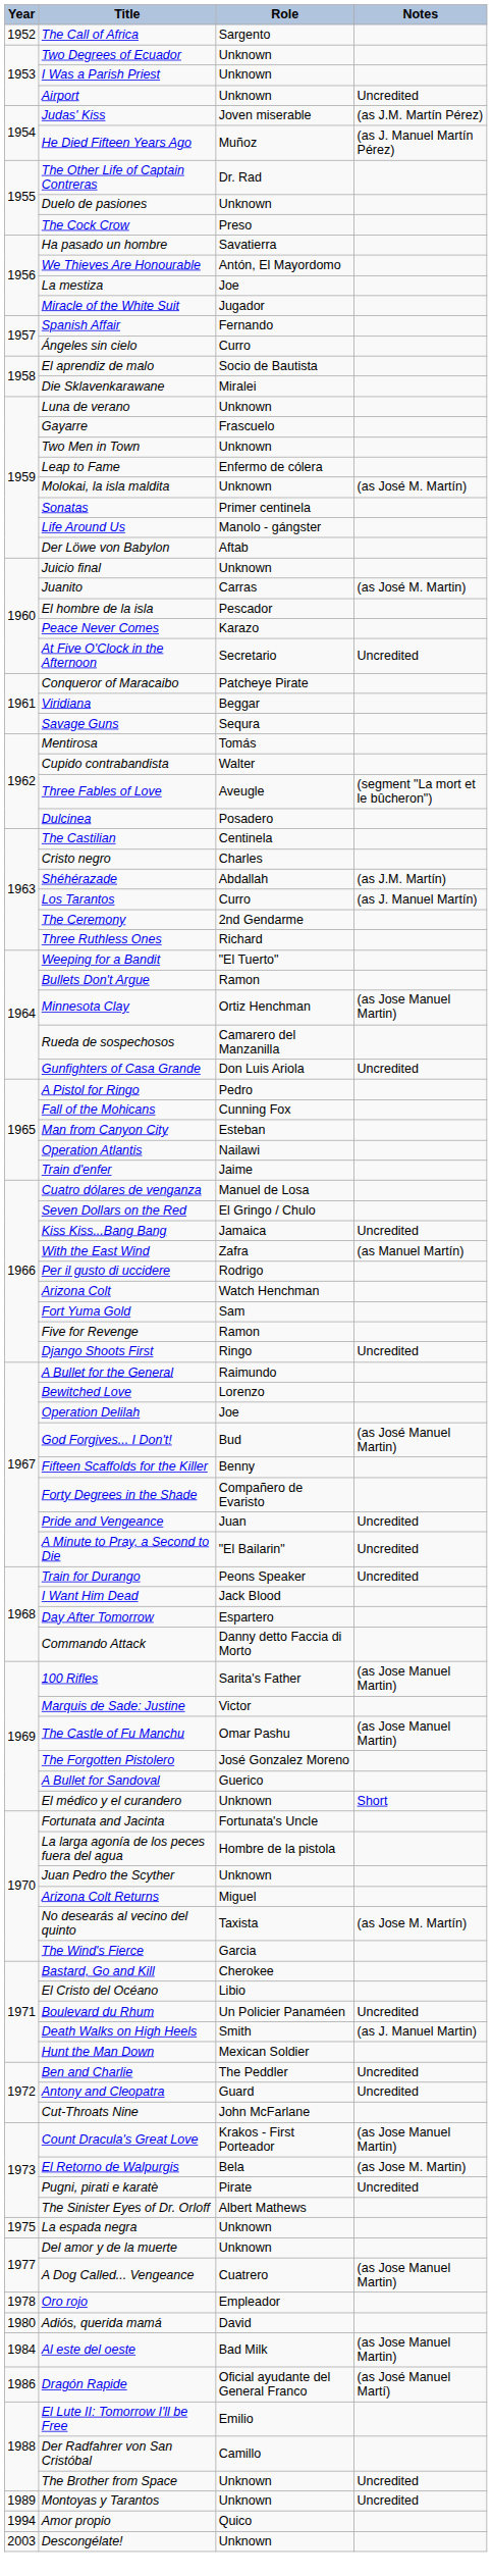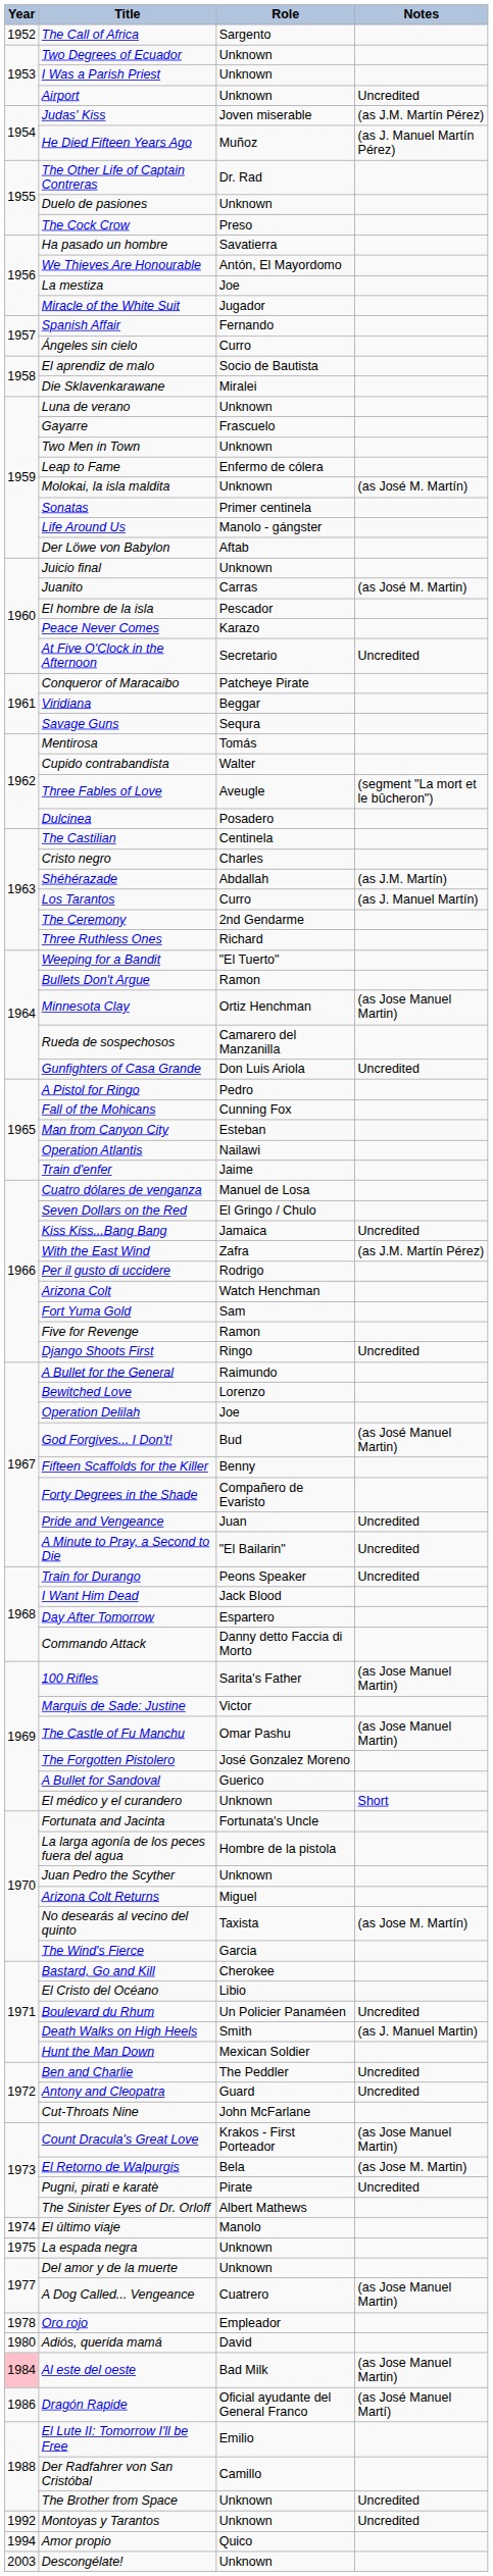 <table class="wikitable">
 <tr style="text-align:center;">
 <th style="background:#B0C4DE;">Year</th>
 <th style="background:#B0C4DE;">Title</th>
 <th style="background:#B0C4DE;">Role</th>
 <th style="background:#B0C4DE;">Notes</th>
 </tr>
 <tr>
 <td>1952</td>
 <td><em><a href='#'>The Call of Africa</a></em></td>
 <td>Sargento</td>
 <td></td>
 </tr>
 <tr>
 <td rowspan="3">1953</td>
 <td><em><a href='#'>Two Degrees of Ecuador</a></em></td>
 <td>Unknown</td>
 <td></td>
 </tr>
 <tr>
 <td><em><a href='#'>I Was a Parish Priest</a></em></td>
 <td>Unknown</td>
 <td></td>
 </tr>
 <tr>
 <td><em><a href='#'>Airport</a></em></td>
 <td>Unknown</td>
 <td>Uncredited</td>
 </tr>
 <tr>
 <td rowspan="2">1954</td>
 <td><em><a href='#'>Judas' Kiss</a></em></td>
 <td>Joven miserable</td>
 <td>(as J.M. Martín Pérez)</td>
 </tr>
 <tr>
 <td><em><a href='#'>He Died Fifteen Years Ago</a></em></td>
 <td>Muñoz</td>
 <td>(as J. Manuel Martín Pérez)</td>
 </tr>
 <tr>
 <td rowspan="3">1955</td>
 <td><em><a href='#'>The Other Life of Captain Contreras</a></em></td>
 <td>Dr. Rad</td>
 <td></td>
 </tr>
 <tr>
 <td><em>Duelo de pasiones</em></td>
 <td>Unknown</td>
 <td></td>
 </tr>
 <tr>
 <td><em><a href='#'>The Cock Crow</a></em></td>
 <td>Preso</td>
 <td></td>
 </tr>
 <tr>
 <td rowspan="4">1956</td>
 <td><em>Ha pasado un hombre</em></td>
 <td>Savatierra</td>
 <td></td>
 </tr>
 <tr>
 <td><em><a href='#'>We Thieves Are Honourable</a></em></td>
 <td>Antón, El Mayordomo</td>
 <td></td>
 </tr>
 <tr>
 <td><em>La mestiza</em></td>
 <td>Joe</td>
 <td></td>
 </tr>
 <tr>
 <td><em><a href='#'>Miracle of the White Suit</a></em></td>
 <td>Jugador</td>
 <td></td>
 </tr>
 <tr>
 <td rowspan="2">1957</td>
 <td><em><a href='#'>Spanish Affair</a></em></td>
 <td>Fernando</td>
 <td></td>
 </tr>
 <tr>
 <td><em>Ángeles sin cielo</em></td>
 <td>Curro</td>
 <td></td>
 </tr>
 <tr>
 <td rowspan="2">1958</td>
 <td><em>El aprendiz de malo</em></td>
 <td>Socio de Bautista</td>
 <td></td>
 </tr>
 <tr>
 <td><em>Die Sklavenkarawane</em></td>
 <td>Miralei</td>
 <td></td>
 </tr>
 <tr>
 <td rowspan="8">1959</td>
 <td><em>Luna de verano</em></td>
 <td>Unknown</td>
 <td></td>
 </tr>
 <tr>
 <td><em>Gayarre</em></td>
 <td>Frascuelo</td>
 <td></td>
 </tr>
 <tr>
 <td><em>Two Men in Town</em></td>
 <td>Unknown</td>
 <td></td>
 </tr>
 <tr>
 <td><em>Leap to Fame</em></td>
 <td>Enfermo de cólera</td>
 <td></td>
 </tr>
 <tr>
 <td><em>Molokai, la isla maldita</em></td>
 <td>Unknown</td>
 <td>(as José M. Martín)</td>
 </tr>
 <tr>
 <td><em><a href='#'>Sonatas</a></em></td>
 <td>Primer centinela</td>
 <td></td>
 </tr>
 <tr>
 <td><em><a href='#'>Life Around Us</a></em></td>
 <td>Manolo - gángster</td>
 <td></td>
 </tr>
 <tr>
 <td><em>Der Löwe von Babylon</em></td>
 <td>Aftab</td>
 <td></td>
 </tr>
 <tr>
 <td rowspan="5">1960</td>
 <td><em>Juicio final</em></td>
 <td>Unknown</td>
 <td></td>
 </tr>
 <tr>
 <td><em>Juanito</em></td>
 <td>Carras</td>
 <td>(as José M. Martin)</td>
 </tr>
 <tr>
 <td><em>El hombre de la isla</em></td>
 <td>Pescador</td>
 <td></td>
 </tr>
 <tr>
 <td><em><a href='#'>Peace Never Comes</a></em></td>
 <td>Karazo</td>
 <td></td>
 </tr>
 <tr>
 <td><em><a href='#'>At Five O'Clock in the Afternoon</a></em></td>
 <td>Secretario</td>
 <td>Uncredited</td>
 </tr>
 <tr>
 <td rowspan="3">1961</td>
 <td><em>Conqueror of Maracaibo</em></td>
 <td>Patcheye Pirate</td>
 <td></td>
 </tr>
 <tr>
 <td><em><a href='#'>Viridiana</a></em></td>
 <td>Beggar</td>
 <td></td>
 </tr>
 <tr>
 <td><em><a href='#'>Savage Guns</a></em></td>
 <td>Sequra</td>
 <td></td>
 </tr>
 <tr>
 <td rowspan="4">1962</td>
 <td><em>Mentirosa</em></td>
 <td>Tomás</td>
 <td></td>
 </tr>
 <tr>
 <td><em>Cupido contrabandista</em></td>
 <td>Walter</td>
 <td></td>
 </tr>
 <tr>
 <td><em><a href='#'>Three Fables of Love</a></em></td>
 <td>Aveugle</td>
 <td>(segment "La mort et le bûcheron")</td>
 </tr>
 <tr>
 <td><em><a href='#'>Dulcinea</a></em></td>
 <td>Posadero</td>
 <td></td>
 </tr>
 <tr>
 <td rowspan="6">1963</td>
 <td><em><a href='#'>The Castilian</a></em></td>
 <td>Centinela</td>
 <td></td>
 </tr>
 <tr>
 <td><em>Cristo negro</em></td>
 <td>Charles</td>
 <td></td>
 </tr>
 <tr>
 <td><em><a href='#'>Shéhérazade</a></em></td>
 <td>Abdallah</td>
 <td>(as J.M. Martín)</td>
 </tr>
 <tr>
 <td><em><a href='#'>Los Tarantos</a></em></td>
 <td>Curro</td>
 <td>(as J. Manuel Martín)</td>
 </tr>
 <tr>
 <td><em><a href='#'>The Ceremony</a></em></td>
 <td>2nd Gendarme</td>
 <td></td>
 </tr>
 <tr>
 <td><em><a href='#'>Three Ruthless Ones</a></em></td>
 <td>Richard</td>
 <td></td>
 </tr>
 <tr>
 <td rowspan="5">1964</td>
 <td><em><a href='#'>Weeping for a Bandit</a></em></td>
 <td>"El Tuerto"</td>
 <td></td>
 </tr>
 <tr>
 <td><em><a href='#'>Bullets Don't Argue</a></em></td>
 <td>Ramon</td>
 <td></td>
 </tr>
 <tr>
 <td><em><a href='#'>Minnesota Clay</a></em></td>
 <td>Ortiz Henchman</td>
 <td>(as Jose Manuel Martin)</td>
 </tr>
 <tr>
 <td><em>Rueda de sospechosos</em></td>
 <td>Camarero del Manzanilla</td>
 <td></td>
 </tr>
 <tr>
 <td><em><a href='#'>Gunfighters of Casa Grande</a></em></td>
 <td>Don Luis Ariola</td>
 <td>Uncredited</td>
 </tr>
 <tr>
 <td rowspan="5">1965</td>
 <td><em><a href='#'>A Pistol for Ringo</a></em></td>
 <td>Pedro</td>
 <td></td>
 </tr>
 <tr>
 <td><em><a href='#'>Fall of the Mohicans</a></em></td>
 <td>Cunning Fox</td>
 <td></td>
 </tr>
 <tr>
 <td><em><a href='#'>Man from Canyon City</a></em></td>
 <td>Esteban</td>
 <td></td>
 </tr>
 <tr>
 <td><em><a href='#'>Operation Atlantis</a></em></td>
 <td>Nailawi</td>
 <td></td>
 </tr>
 <tr>
 <td><em><a href='#'>Train d'enfer</a></em></td>
 <td>Jaime</td>
 <td></td>
 </tr>
 <tr>
 <td rowspan="9">1966</td>
 <td><em><a href='#'>Cuatro dólares de venganza</a></em></td>
 <td>Manuel de Losa</td>
 <td></td>
 </tr>
 <tr>
 <td><em><a href='#'>Seven Dollars on the Red</a></em></td>
 <td>El Gringo / Chulo</td>
 <td></td>
 </tr>
 <tr>
 <td><em><a href='#'>Kiss Kiss...Bang Bang</a></em></td>
 <td>Jamaica</td>
 <td>Uncredited</td>
 </tr>
 <tr>
 <td><em><a href='#'>With the East Wind</a></em></td>
 <td>Zafra</td>
-<td>(as Manuel Martín)</td>
+<td>(as J.M. Martín Pérez)</td>
 </tr>
 <tr>
 <td><em><a href='#'>Per il gusto di uccidere</a></em></td>
 <td>Rodrigo</td>
 <td></td>
 </tr>
 <tr>
 <td><em><a href='#'>Arizona Colt</a></em></td>
 <td>Watch Henchman</td>
 <td></td>
 </tr>
 <tr>
 <td><em><a href='#'>Fort Yuma Gold</a></em></td>
 <td>Sam</td>
 <td></td>
 </tr>
 <tr>
 <td><em>Five for Revenge</em></td>
 <td>Ramon</td>
 <td></td>
 </tr>
 <tr>
 <td><em><a href='#'>Django Shoots First</a></em></td>
 <td>Ringo</td>
 <td>Uncredited</td>
 </tr>
 <tr>
 <td rowspan="8">1967</td>
 <td><em><a href='#'>A Bullet for the General</a></em></td>
 <td>Raimundo</td>
 <td></td>
 </tr>
 <tr>
 <td><em><a href='#'>Bewitched Love</a></em></td>
 <td>Lorenzo</td>
 <td></td>
 </tr>
 <tr>
 <td><em><a href='#'>Operation Delilah</a></em></td>
 <td>Joe</td>
 <td></td>
 </tr>
 <tr>
 <td><em><a href='#'>God Forgives... I Don't!</a></em></td>
 <td>Bud</td>
 <td>(as José Manuel Martin)</td>
 </tr>
 <tr>
 <td><em><a href='#'>Fifteen Scaffolds for the Killer</a></em></td>
 <td>Benny</td>
 <td></td>
 </tr>
 <tr>
 <td><em><a href='#'>Forty Degrees in the Shade</a></em></td>
 <td>Compañero de Evaristo</td>
 <td></td>
 </tr>
 <tr>
 <td><em><a href='#'>Pride and Vengeance</a></em></td>
 <td>Juan</td>
 <td>Uncredited</td>
 </tr>
 <tr>
 <td><em><a href='#'>A Minute to Pray, a Second to Die</a></em></td>
 <td>"El Bailarin"</td>
 <td>Uncredited</td>
 </tr>
 <tr>
 <td rowspan="4">1968</td>
 <td><em><a href='#'>Train for Durango</a></em></td>
 <td>Peons Speaker</td>
 <td>Uncredited</td>
 </tr>
 <tr>
 <td><em><a href='#'>I Want Him Dead</a></em></td>
 <td>Jack Blood</td>
 <td></td>
 </tr>
 <tr>
 <td><em><a href='#'>Day After Tomorrow</a></em></td>
 <td>Espartero</td>
 <td></td>
 </tr>
 <tr>
 <td><em>Commando Attack</em></td>
 <td>Danny detto Faccia di Morto</td>
 <td></td>
 </tr>
 <tr>
 <td rowspan="6">1969</td>
 <td><em><a href='#'>100 Rifles</a></em></td>
 <td>Sarita's Father</td>
 <td>(as Jose Manuel Martin)</td>
 </tr>
 <tr>
 <td><em><a href='#'>Marquis de Sade: Justine</a></em></td>
 <td>Victor</td>
 <td></td>
 </tr>
 <tr>
 <td><em><a href='#'>The Castle of Fu Manchu</a></em></td>
 <td>Omar Pashu</td>
 <td>(as Jose Manuel Martin)</td>
 </tr>
 <tr>
 <td><em><a href='#'>The Forgotten Pistolero</a></em></td>
 <td>José Gonzalez Moreno</td>
 <td></td>
 </tr>
 <tr>
 <td><em><a href='#'>A Bullet for Sandoval</a></em></td>
 <td>Guerico</td>
 <td></td>
 </tr>
 <tr>
 <td><em>El médico y el curandero</em></td>
 <td>Unknown</td>
 <td><a href='#'>Short</a></td>
 </tr>
 <tr>
 <td rowspan="6">1970</td>
 <td><em>Fortunata and Jacinta</em></td>
 <td>Fortunata's Uncle</td>
 <td></td>
 </tr>
 <tr>
 <td><em>La larga agonía de los peces fuera del agua</em></td>
 <td>Hombre de la pistola</td>
 <td></td>
 </tr>
 <tr>
 <td><em>Juan Pedro the Scyther</em></td>
 <td>Unknown</td>
 <td></td>
 </tr>
 <tr>
 <td><em><a href='#'>Arizona Colt Returns</a></em></td>
 <td>Miguel</td>
 <td></td>
 </tr>
 <tr>
 <td><em>No desearás al vecino del quinto</em></td>
 <td>Taxista</td>
 <td>(as Jose M. Martín)</td>
 </tr>
 <tr>
 <td><em><a href='#'>The Wind's Fierce</a></em></td>
 <td>Garcia</td>
 <td></td>
 </tr>
 <tr>
 <td rowspan="5">1971</td>
 <td><em><a href='#'>Bastard, Go and Kill</a></em></td>
 <td>Cherokee</td>
 <td></td>
 </tr>
 <tr>
 <td><em>El Cristo del Océano</em></td>
 <td>Libio</td>
 <td></td>
 </tr>
 <tr>
 <td><em><a href='#'>Boulevard du Rhum</a></em></td>
 <td>Un Policier Panaméen</td>
 <td>Uncredited</td>
 </tr>
 <tr>
 <td><em><a href='#'>Death Walks on High Heels</a></em></td>
 <td>Smith</td>
 <td>(as J. Manuel Martin)</td>
 </tr>
 <tr>
 <td><em><a href='#'>Hunt the Man Down</a></em></td>
 <td>Mexican Soldier</td>
 <td></td>
 </tr>
 <tr>
 <td rowspan="3">1972</td>
 <td><em><a href='#'>Ben and Charlie</a></em></td>
 <td>The Peddler</td>
 <td>Uncredited</td>
 </tr>
 <tr>
 <td><em><a href='#'>Antony and Cleopatra</a></em></td>
 <td>Guard</td>
 <td>Uncredited</td>
 </tr>
 <tr>
 <td><em>Cut-Throats Nine</em></td>
 <td>John McFarlane</td>
 <td></td>
 </tr>
 <tr>
 <td rowspan="4">1973</td>
 <td><em><a href='#'>Count Dracula's Great Love</a></em></td>
 <td>Krakos - First Porteador</td>
 <td>(as Jose Manuel Martin)</td>
 </tr>
 <tr>
 <td><em><a href='#'>El Retorno de Walpurgis</a></em></td>
 <td>Bela</td>
 <td>(as Jose M. Martin)</td>
 </tr>
 <tr>
 <td><em>Pugni, pirati e karatè</em></td>
 <td>Pirate</td>
 <td>Uncredited</td>
 </tr>
 <tr>
 <td><em>The Sinister Eyes of Dr. Orloff</em></td>
 <td>Albert Mathews</td>
 <td></td>
 </tr>
 <tr>
+<td>1974</td>
+<td><em>El último viaje</em></td>
+<td>Manolo</td>
+<td></td>
+</tr>
+<tr>
 <td>1975</td>
 <td><em>La espada negra</em></td>
 <td>Unknown</td>
 <td></td>
 </tr>
 <tr>
 <td rowspan="2">1977</td>
 <td><em>Del amor y de la muerte</em></td>
 <td>Unknown</td>
 <td></td>
 </tr>
 <tr>
 <td><em>A Dog Called... Vengeance</em></td>
 <td>Cuatrero</td>
 <td>(as Jose Manuel Martin)</td>
 </tr>
 <tr>
 <td>1978</td>
 <td><em><a href='#'>Oro rojo</a></em></td>
 <td>Empleador</td>
 <td></td>
 </tr>
 <tr>
 <td>1980</td>
 <td><em>Adiós, querida mamá</em></td>
 <td>David</td>
 <td></td>
 </tr>
 <tr>
-<td>1984</td>
+<td style="background: pink;">1984</td>
 <td><em><a href='#'>Al este del oeste</a></em></td>
 <td>Bad Milk</td>
 <td>(as Jose Manuel Martin)</td>
 </tr>
 <tr>
 <td>1986</td>
 <td><em><a href='#'>Dragón Rapide</a></em></td>
 <td>Oficial ayudante del General Franco</td>
 <td>(as José Manuel Martí)</td>
 </tr>
 <tr>
 <td rowspan="3">1988</td>
 <td><em><a href='#'>El Lute II: Tomorrow I'll be Free</a></em></td>
 <td>Emilio</td>
 <td></td>
 </tr>
 <tr>
 <td><em>Der Radfahrer von San Cristóbal</em></td>
 <td>Camillo</td>
 <td></td>
 </tr>
 <tr>
 <td><em>The Brother from Space</em></td>
 <td>Unknown</td>
 <td>Uncredited</td>
 </tr>
 <tr>
-<td>1989</td>
+<td>1992</td>
 <td><em>Montoyas y Tarantos</em></td>
 <td>Unknown</td>
 <td>Uncredited</td>
 </tr>
 <tr>
 <td>1994</td>
 <td><em>Amor propio</em></td>
 <td>Quico</td>
 <td></td>
 </tr>
 <tr>
 <td>2003</td>
 <td><em>Descongélate!</em></td>
 <td>Unknown</td>
 <td></td>
 </tr>
 </table>
